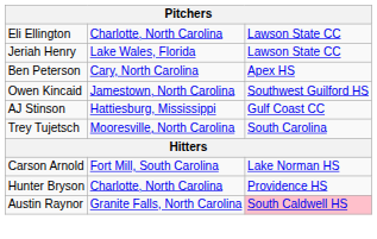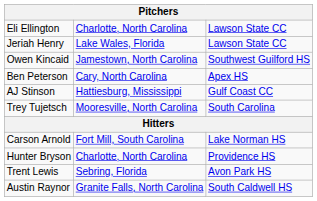 <table class="wikitable">
 <tr>
 <th colspan=3>Pitchers</th>
 </tr>
 <tr>
 <td>Eli Ellington</td>
 <td><a href='#'>Charlotte, North Carolina</a></td>
 <td><a href='#'>Lawson State CC</a></td>
 </tr>
 <tr>
 <td>Jeriah Henry</td>
 <td><a href='#'>Lake Wales, Florida</a></td>
 <td><a href='#'>Lawson State CC</a></td>
 </tr>
 <tr>
+<td>Owen Kincaid</td>
+<td><a href='#'>Jamestown, North Carolina</a></td>
+<td><a href='#'>Southwest Guilford HS</a></td>
+</tr>
+<tr>
 <td>Ben Peterson</td>
 <td><a href='#'>Cary, North Carolina</a></td>
 <td><a href='#'>Apex HS</a></td>
-</tr>
-<tr>
-<td>Owen Kincaid</td>
-<td><a href='#'>Jamestown, North Carolina</a></td>
-<td><a href='#'>Southwest Guilford HS</a></td>
 </tr>
 <tr>
 <td>AJ Stinson</td>
 <td><a href='#'>Hattiesburg, Mississippi</a></td>
 <td><a href='#'>Gulf Coast CC</a></td>
 </tr>
 <tr>
 <td>Trey Tujetsch</td>
 <td><a href='#'>Mooresville, North Carolina</a></td>
 <td><a href='#'>South Carolina</a></td>
 </tr>
 <tr>
 <th colspan=3>Hitters</th>
 </tr>
 <tr>
 <td>Carson Arnold</td>
 <td><a href='#'>Fort Mill, South Carolina</a></td>
 <td><a href='#'>Lake Norman HS</a></td>
 </tr>
 <tr>
 <td>Hunter Bryson</td>
 <td><a href='#'>Charlotte, North Carolina</a></td>
 <td><a href='#'>Providence HS</a></td>
 </tr>
 <tr>
+<td>Trent Lewis</td>
+<td><a href='#'>Sebring, Florida</a></td>
+<td><a href='#'>Avon Park HS</a></td>
+</tr>
+<tr>
 <td>Austin Raynor</td>
 <td><a href='#'>Granite Falls, North Carolina</a></td>
-<td style="background: pink;"><a href='#'>South Caldwell HS</a></td>
+<td><a href='#'>South Caldwell HS</a></td>
 </tr>
 </table>
